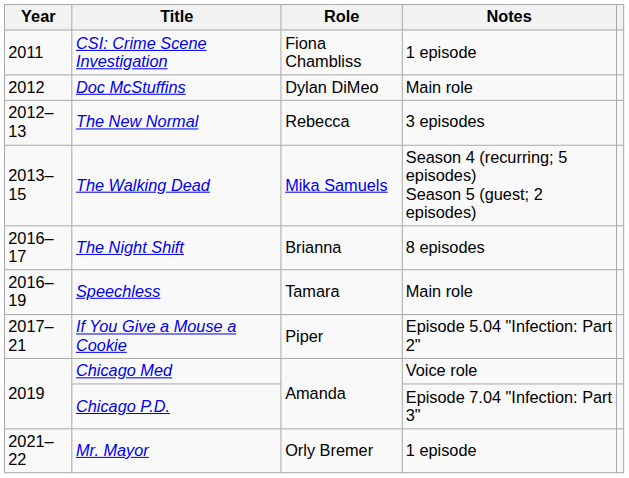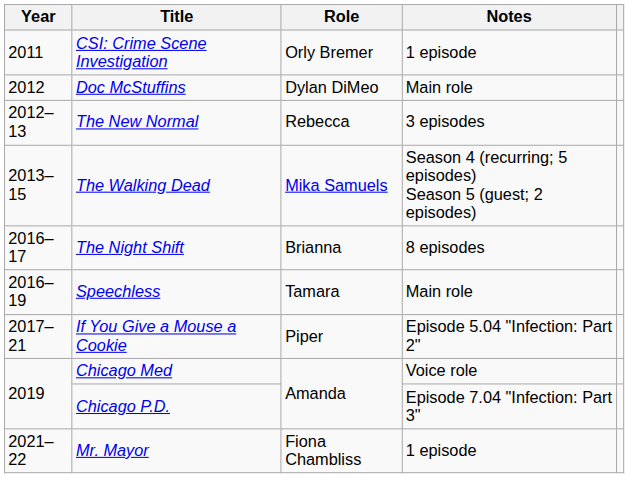 <table class="wikitable sortable">
 <tr>
 <th>Year</th>
 <th>Title</th>
 <th>Role</th>
 <th class="unsortable">Notes</th>
 <th></th>
 </tr>
 <tr>
 <td>2011</td>
 <td><em><a href='#'>CSI: Crime Scene Investigation</a></em></td>
-<td>Fiona Chambliss</td>
+<td>Orly Bremer</td>
 <td>1 episode</td>
 <td></td>
 </tr>
 <tr>
 <td>2012</td>
 <td><em><a href='#'>Doc McStuffins</a></em></td>
 <td>Dylan DiMeo</td>
 <td>Main role</td>
 <td></td>
 </tr>
 <tr>
 <td>2012–13</td>
 <td><em><a href='#'>The New Normal</a></em></td>
 <td>Rebecca</td>
 <td>3 episodes</td>
 <td></td>
 </tr>
 <tr>
 <td>2013–15</td>
 <td><em><a href='#'>The Walking Dead</a></em></td>
 <td><a href='#'>Mika Samuels</a></td>
 <td>Season 4 (recurring; 5 episodes)<br>Season 5 (guest; 2 episodes)</td>
 <td></td>
 </tr>
 <tr>
 <td>2016–17</td>
 <td><em><a href='#'>The Night Shift</a></em></td>
 <td>Brianna</td>
 <td>8 episodes</td>
 <td></td>
 </tr>
 <tr>
 <td>2016–19</td>
 <td><em><a href='#'>Speechless</a></em></td>
 <td>Tamara</td>
 <td>Main role</td>
 <td></td>
 </tr>
 <tr>
 <td>2017–21</td>
 <td><em><a href='#'>If You Give a Mouse a Cookie</a></em></td>
 <td>Piper</td>
 <td>Episode 5.04 "Infection: Part 2"</td>
 <td></td>
 </tr>
 <tr>
 <td rowspan=2>2019</td>
 <td><em><a href='#'>Chicago Med</a></em></td>
 <td rowspan=2>Amanda</td>
 <td>Voice role</td>
 <td></td>
 </tr>
 <tr>
 <td><em><a href='#'>Chicago P.D.</a></em></td>
 <td>Episode 7.04 "Infection: Part 3"</td>
 <td></td>
 </tr>
 <tr>
 <td>2021–22</td>
 <td><em><a href='#'>Mr. Mayor</a></em></td>
-<td>Orly Bremer</td>
+<td>Fiona Chambliss</td>
 <td>1 episode</td>
 <td></td>
 </tr>
 </table>
